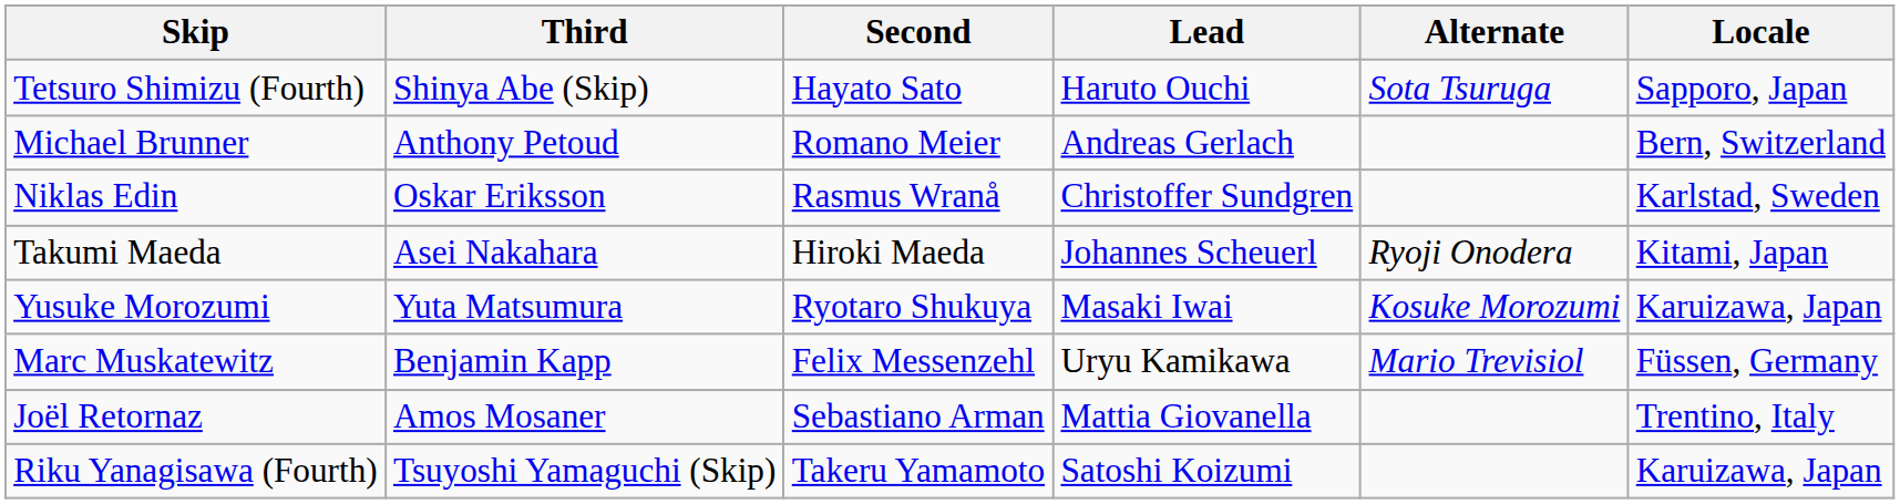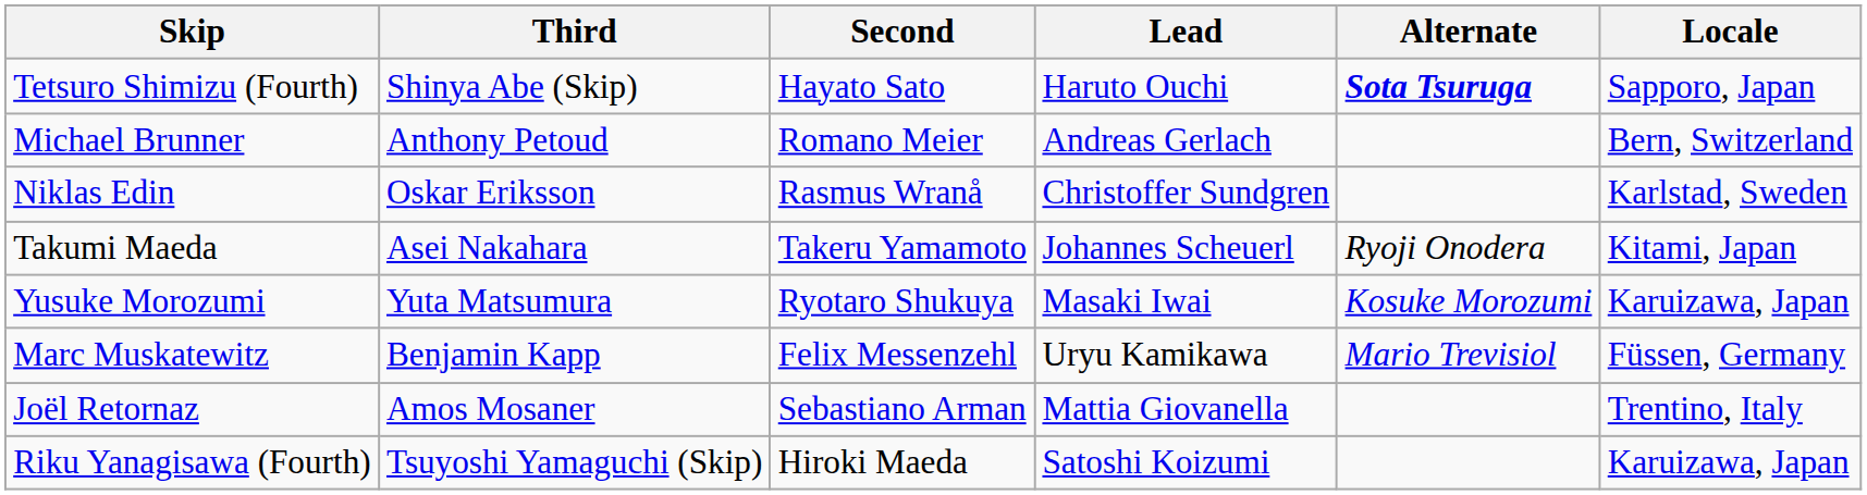 <table class=wikitable>
 <tr>
 <th scope="col">Skip</th>
 <th scope="col">Third</th>
 <th scope="col">Second</th>
 <th scope="col">Lead</th>
 <th scope="col">Alternate</th>
 <th scope="col">Locale</th>
 </tr>
 <tr>
 <td><a href='#'>Tetsuro Shimizu</a> (Fourth)</td>
 <td><a href='#'>Shinya Abe</a> (Skip)</td>
 <td><a href='#'>Hayato Sato</a></td>
 <td><a href='#'>Haruto Ouchi</a></td>
-<td><em><a href='#'>Sota Tsuruga</a></em></td>
+<td><strong><em><a href='#'>Sota Tsuruga</a></em></strong></td>
 <td> <a href='#'>Sapporo</a>, <a href='#'>Japan</a></td>
 </tr>
 <tr>
 <td><a href='#'>Michael Brunner</a></td>
 <td><a href='#'>Anthony Petoud</a></td>
 <td><a href='#'>Romano Meier</a></td>
 <td><a href='#'>Andreas Gerlach</a></td>
 <td></td>
 <td> <a href='#'>Bern</a>, <a href='#'>Switzerland</a></td>
 </tr>
 <tr>
 <td><a href='#'>Niklas Edin</a></td>
 <td><a href='#'>Oskar Eriksson</a></td>
 <td><a href='#'>Rasmus Wranå</a></td>
 <td><a href='#'>Christoffer Sundgren</a></td>
 <td></td>
 <td> <a href='#'>Karlstad</a>, <a href='#'>Sweden</a></td>
 </tr>
 <tr>
 <td>Takumi Maeda</td>
 <td><a href='#'>Asei Nakahara</a></td>
-<td>Hiroki Maeda</td>
+<td><a href='#'>Takeru Yamamoto</a></td>
 <td><a href='#'>Johannes Scheuerl</a></td>
 <td><em>Ryoji Onodera</em></td>
 <td> <a href='#'>Kitami</a>, <a href='#'>Japan</a></td>
 </tr>
 <tr>
 <td><a href='#'>Yusuke Morozumi</a></td>
 <td><a href='#'>Yuta Matsumura</a></td>
 <td><a href='#'>Ryotaro Shukuya</a></td>
 <td><a href='#'>Masaki Iwai</a></td>
 <td><em><a href='#'>Kosuke Morozumi</a></em></td>
 <td> <a href='#'>Karuizawa</a>, <a href='#'>Japan</a></td>
 </tr>
 <tr>
 <td><a href='#'>Marc Muskatewitz</a></td>
 <td><a href='#'>Benjamin Kapp</a></td>
 <td><a href='#'>Felix Messenzehl</a></td>
 <td>Uryu Kamikawa</td>
 <td><em><a href='#'>Mario Trevisiol</a></em></td>
 <td> <a href='#'>Füssen</a>, <a href='#'>Germany</a></td>
 </tr>
 <tr>
 <td><a href='#'>Joël Retornaz</a></td>
 <td><a href='#'>Amos Mosaner</a></td>
 <td><a href='#'>Sebastiano Arman</a></td>
 <td><a href='#'>Mattia Giovanella</a></td>
 <td></td>
 <td> <a href='#'>Trentino</a>, <a href='#'>Italy</a></td>
 </tr>
 <tr>
 <td><a href='#'>Riku Yanagisawa</a> (Fourth)</td>
 <td><a href='#'>Tsuyoshi Yamaguchi</a> (Skip)</td>
-<td><a href='#'>Takeru Yamamoto</a></td>
+<td>Hiroki Maeda</td>
 <td><a href='#'>Satoshi Koizumi</a></td>
 <td></td>
 <td> <a href='#'>Karuizawa</a>, <a href='#'>Japan</a></td>
 </tr>
 </table>
